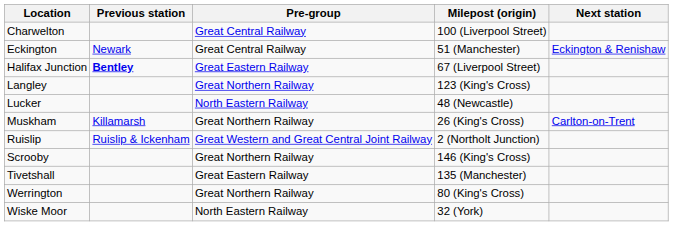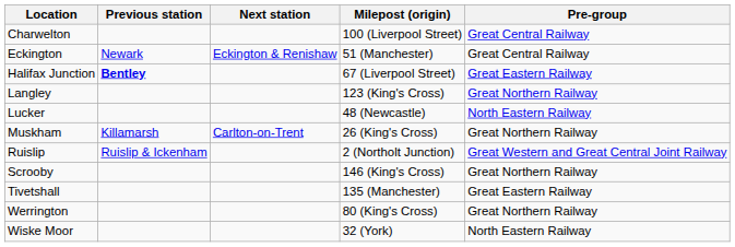 <table class="wikitable sortable">
 <tr>
 <th>Location</th>
 <th>Previous station</th>
+<th>Next station</th>
+<th>Milepost (origin)</th>
 <th>Pre-group</th>
-<th>Milepost (origin)</th>
-<th>Next station</th>
 </tr>
 <tr>
 <td>Charwelton</td>
 <td></td>
+<td></td>
+<td>100 (Liverpool Street)</td>
 <td><a href='#'>Great Central Railway</a></td>
-<td>100 (Liverpool Street)</td>
-<td></td>
 </tr>
 <tr>
 <td>Eckington</td>
 <td><a href='#'>Newark</a></td>
+<td><a href='#'>Eckington & Renishaw</a></td>
+<td>51 (Manchester)</td>
 <td>Great Central Railway</td>
-<td>51 (Manchester)</td>
-<td><a href='#'>Eckington & Renishaw</a></td>
 </tr>
 <tr>
 <td>Halifax Junction</td>
 <td><strong><a href='#'>Bentley</a></strong></td>
+<td></td>
+<td>67 (Liverpool Street)</td>
 <td><a href='#'>Great Eastern Railway</a></td>
-<td>67 (Liverpool Street)</td>
-<td></td>
 </tr>
 <tr>
 <td>Langley</td>
 <td></td>
+<td></td>
+<td>123 (King's Cross)</td>
 <td><a href='#'>Great Northern Railway</a></td>
-<td>123 (King's Cross)</td>
-<td></td>
 </tr>
 <tr>
 <td>Lucker</td>
 <td></td>
+<td></td>
+<td>48 (Newcastle)</td>
 <td><a href='#'>North Eastern Railway</a></td>
-<td>48 (Newcastle)</td>
-<td></td>
 </tr>
 <tr>
 <td>Muskham</td>
 <td><a href='#'>Killamarsh</a></td>
+<td><a href='#'>Carlton-on-Trent</a></td>
+<td>26 (King's Cross)</td>
 <td>Great Northern Railway</td>
-<td>26 (King's Cross)</td>
-<td><a href='#'>Carlton-on-Trent</a></td>
 </tr>
 <tr>
 <td>Ruislip</td>
 <td><a href='#'>Ruislip & Ickenham</a></td>
+<td></td>
+<td>2 (Northolt Junction)</td>
 <td><a href='#'>Great Western and Great Central Joint Railway</a></td>
-<td>2 (Northolt Junction)</td>
-<td></td>
 </tr>
 <tr>
 <td>Scrooby</td>
 <td></td>
+<td></td>
+<td>146 (King's Cross)</td>
 <td>Great Northern Railway</td>
-<td>146 (King's Cross)</td>
-<td></td>
 </tr>
 <tr>
 <td>Tivetshall</td>
 <td></td>
+<td></td>
+<td>135 (Manchester)</td>
 <td>Great Eastern Railway</td>
-<td>135 (Manchester)</td>
-<td></td>
 </tr>
 <tr>
 <td>Werrington</td>
 <td></td>
+<td></td>
+<td>80 (King's Cross)</td>
 <td>Great Northern Railway</td>
-<td>80 (King's Cross)</td>
-<td></td>
 </tr>
 <tr>
 <td>Wiske Moor</td>
 <td></td>
+<td></td>
+<td>32 (York)</td>
 <td>North Eastern Railway</td>
-<td>32 (York)</td>
-<td></td>
 </tr>
 </table>
